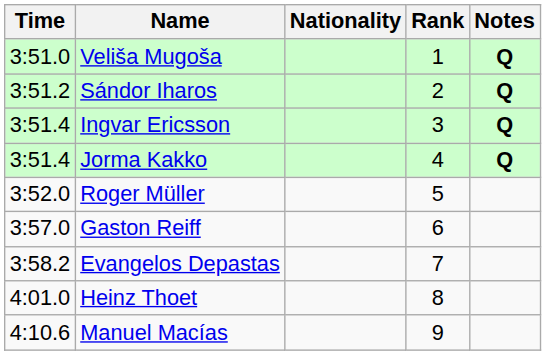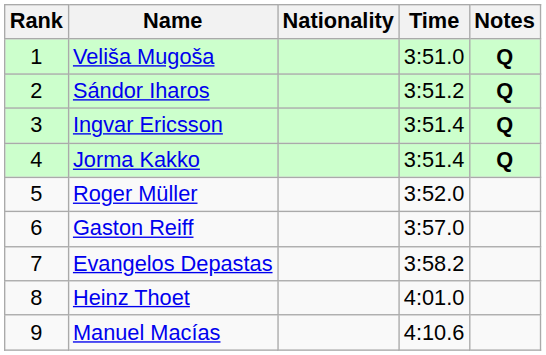 <table class="wikitable sortable" style="text-align:center">
 <tr>
-<th>Time</th>
+<th>Rank</th>
 <th>Name</th>
 <th>Nationality</th>
-<th>Rank</th>
+<th>Time</th>
 <th>Notes</th>
 </tr>
 <tr bgcolor=ccffcc>
-<td>3:51.0</td>
+<td>1</td>
 <td align=left><a href='#'>Veliša Mugoša</a></td>
 <td align=left></td>
-<td>1</td>
+<td>3:51.0</td>
 <td><strong>Q</strong></td>
 </tr>
 <tr bgcolor=ccffcc>
-<td>3:51.2</td>
+<td>2</td>
 <td align=left><a href='#'>Sándor Iharos</a></td>
 <td align=left></td>
-<td>2</td>
+<td>3:51.2</td>
 <td><strong>Q</strong></td>
 </tr>
 <tr bgcolor=ccffcc>
-<td>3:51.4</td>
+<td>3</td>
 <td align=left><a href='#'>Ingvar Ericsson</a></td>
 <td align=left></td>
-<td>3</td>
+<td>3:51.4</td>
 <td><strong>Q</strong></td>
 </tr>
 <tr bgcolor=ccffcc>
-<td>3:51.4</td>
+<td>4</td>
 <td align=left><a href='#'>Jorma Kakko</a></td>
 <td align=left></td>
-<td>4</td>
+<td>3:51.4</td>
 <td><strong>Q</strong></td>
 </tr>
 <tr>
-<td>3:52.0</td>
+<td>5</td>
 <td align=left><a href='#'>Roger Müller</a></td>
 <td align=left></td>
-<td>5</td>
+<td>3:52.0</td>
 <td></td>
 </tr>
 <tr>
-<td>3:57.0</td>
+<td>6</td>
 <td align=left><a href='#'>Gaston Reiff</a></td>
 <td align=left></td>
-<td>6</td>
+<td>3:57.0</td>
 <td></td>
 </tr>
 <tr>
-<td>3:58.2</td>
+<td>7</td>
 <td align=left><a href='#'>Evangelos Depastas</a></td>
 <td align=left></td>
-<td>7</td>
+<td>3:58.2</td>
 <td></td>
 </tr>
 <tr>
-<td>4:01.0</td>
+<td>8</td>
 <td align=left><a href='#'>Heinz Thoet</a></td>
 <td align=left></td>
-<td>8</td>
+<td>4:01.0</td>
 <td></td>
 </tr>
 <tr>
-<td>4:10.6</td>
+<td>9</td>
 <td align=left><a href='#'>Manuel Macías</a></td>
 <td align=left></td>
-<td>9</td>
+<td>4:10.6</td>
 <td></td>
 </tr>
 </table>
